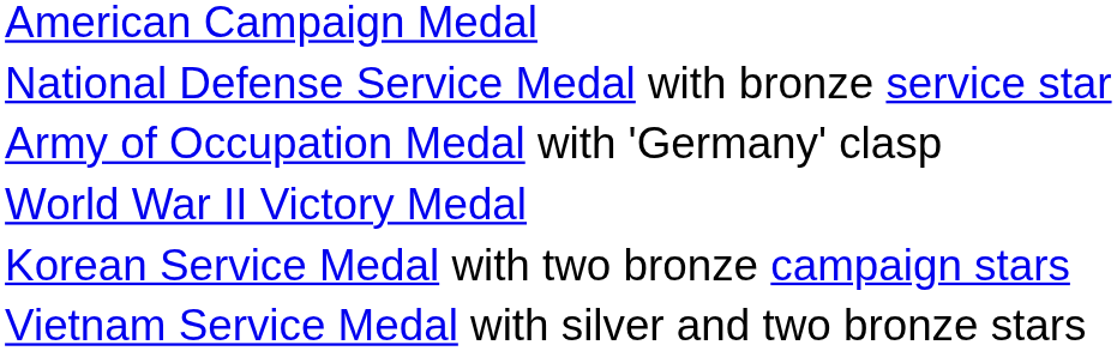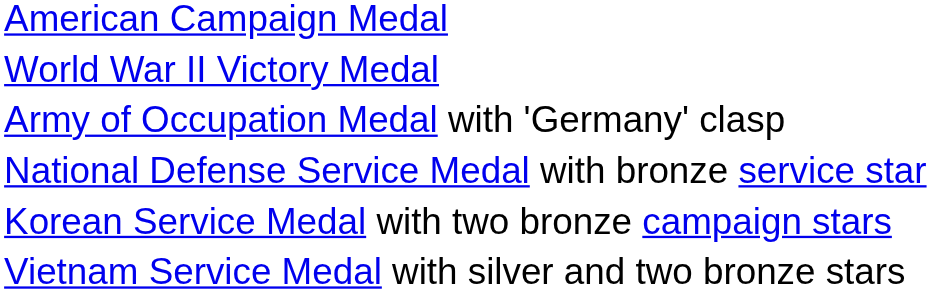 <table>
 <tr>
 <td></td>
 <td><a href='#'>American Campaign Medal</a></td>
 </tr>
 <tr>
 <td></td>
-<td><a href='#'>National Defense Service Medal</a> with bronze <a href='#'>service star</a></td>
+<td><a href='#'>World War II Victory Medal</a></td>
 </tr>
 <tr>
 <td></td>
 <td><a href='#'>Army of Occupation Medal</a> with 'Germany' clasp</td>
 </tr>
 <tr>
 <td></td>
-<td><a href='#'>World War II Victory Medal</a></td>
+<td><a href='#'>National Defense Service Medal</a> with bronze <a href='#'>service star</a></td>
 </tr>
 <tr>
 <td></td>
 <td><a href='#'>Korean Service Medal</a> with two bronze <a href='#'>campaign stars</a></td>
 </tr>
 <tr>
 <td></td>
 <td><a href='#'>Vietnam Service Medal</a> with silver and two bronze stars</td>
 </tr>
 </table>
